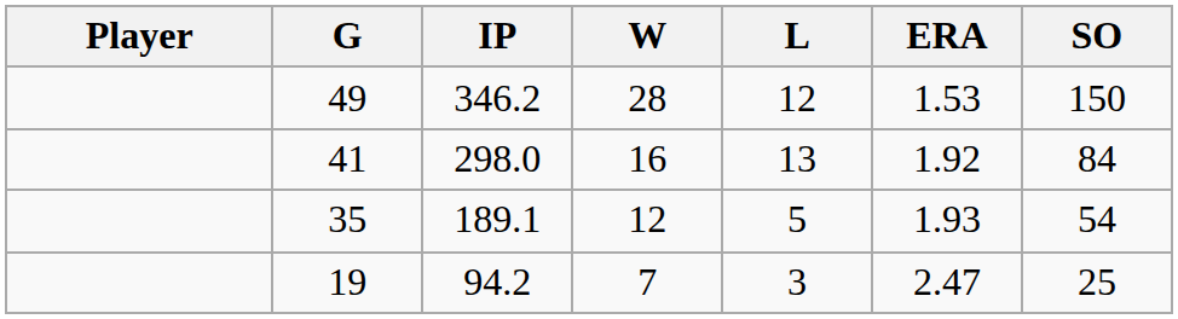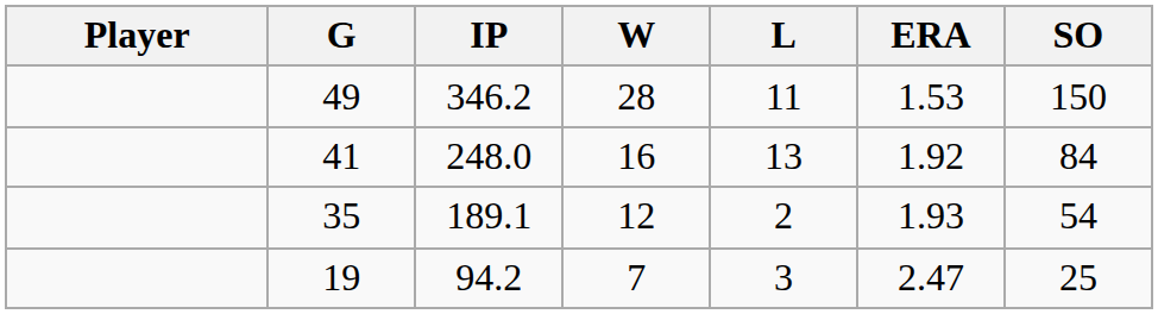 <table class="wikitable sortable">
 <tr>
 <th bgcolor="#DDDDFF" width="16%">Player</th>
 <th bgcolor="#DDDDFF" width="9%">G</th>
 <th bgcolor="#DDDDFF" width="9%">IP</th>
 <th bgcolor="#DDDDFF" width="9%">W</th>
 <th bgcolor="#DDDDFF" width="9%">L</th>
 <th bgcolor="#DDDDFF" width="9%">ERA</th>
 <th bgcolor="#DDDDFF" width="9%">SO</th>
 </tr>
 <tr align="center">
 <td></td>
 <td>49</td>
 <td>346.2</td>
 <td>28</td>
-<td>12</td>
+<td>11</td>
 <td>1.53</td>
 <td>150</td>
 </tr>
 <tr align="center">
 <td></td>
 <td>41</td>
-<td>298.0</td>
+<td>248.0</td>
 <td>16</td>
 <td>13</td>
 <td>1.92</td>
 <td>84</td>
 </tr>
 <tr align="center">
 <td></td>
 <td>35</td>
 <td>189.1</td>
 <td>12</td>
-<td>5</td>
+<td>2</td>
 <td>1.93</td>
 <td>54</td>
 </tr>
 <tr align="center">
 <td></td>
 <td>19</td>
 <td>94.2</td>
 <td>7</td>
 <td>3</td>
 <td>2.47</td>
 <td>25</td>
 </tr>
 <tr align="center">
 </tr>
 </table>
